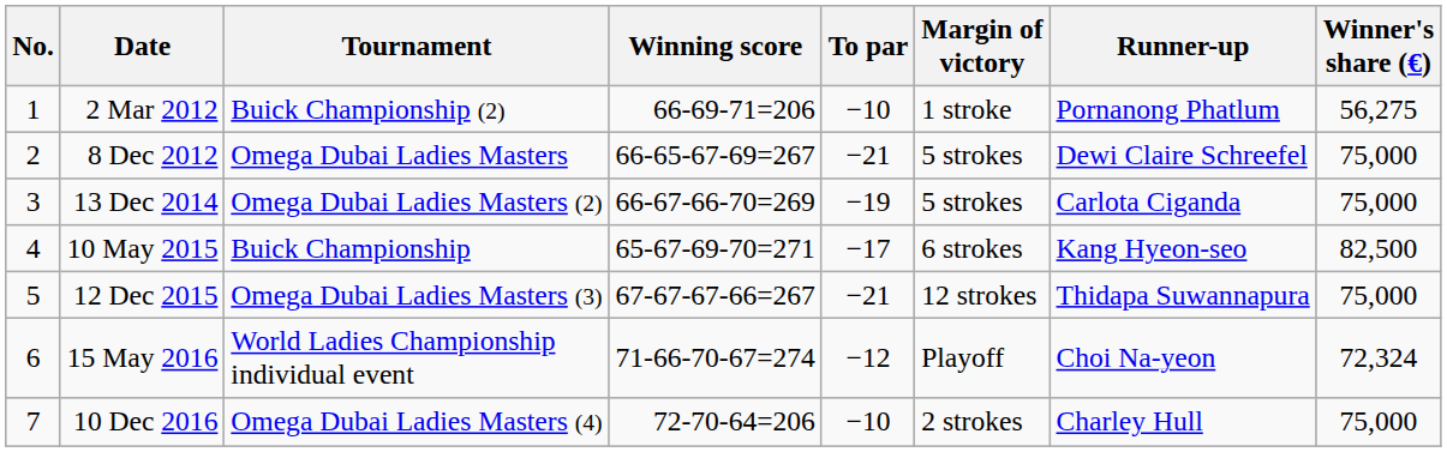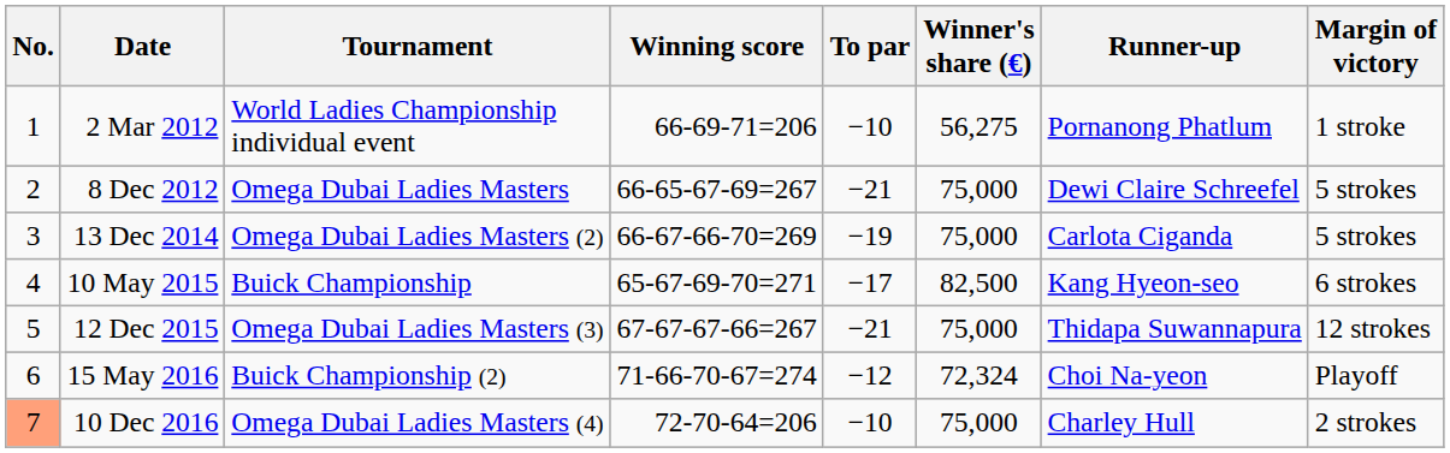 <table class="wikitable" style="font-size:95%;">
 <tr>
 <th>No.</th>
 <th>Date</th>
 <th>Tournament</th>
 <th>Winning score</th>
 <th>To par</th>
+<th>Winner's<br>share (<a href='#'>€</a>)</th>
+<th>Runner-up</th>
 <th>Margin of<br>victory</th>
-<th>Runner-up</th>
-<th>Winner's<br>share (<a href='#'>€</a>)</th>
 </tr>
 <tr>
 <td align=center>1</td>
 <td align=right>2 Mar <a href='#'>2012</a></td>
-<td><a href='#'>Buick Championship</a> <small>(2)</small></td>
+<td><a href='#'>World Ladies Championship</a><br>individual event</td>
 <td align=right>66-69-71=206</td>
 <td align=center>−10</td>
+<td align=center>56,275</td>
+<td> <a href='#'>Pornanong Phatlum</a></td>
 <td>1 stroke</td>
-<td> <a href='#'>Pornanong Phatlum</a></td>
-<td align=center>56,275</td>
 </tr>
 <tr>
 <td align=center>2</td>
 <td align=right>8 Dec <a href='#'>2012</a></td>
 <td><a href='#'>Omega Dubai Ladies Masters</a></td>
 <td align=right>66-65-67-69=267</td>
 <td align=center>−21</td>
+<td align=center>75,000</td>
+<td> <a href='#'>Dewi Claire Schreefel</a></td>
 <td>5 strokes</td>
-<td> <a href='#'>Dewi Claire Schreefel</a></td>
-<td align=center>75,000</td>
 </tr>
 <tr>
 <td align=center>3</td>
 <td align=right>13 Dec <a href='#'>2014</a></td>
 <td><a href='#'>Omega Dubai Ladies Masters</a> <small>(2)</small></td>
 <td align=right>66-67-66-70=269</td>
 <td align=center>−19</td>
+<td align=center>75,000</td>
+<td> <a href='#'>Carlota Ciganda</a></td>
 <td>5 strokes</td>
-<td> <a href='#'>Carlota Ciganda</a></td>
-<td align=center>75,000</td>
 </tr>
 <tr>
 <td align=center>4</td>
 <td align=right>10 May <a href='#'>2015</a></td>
 <td><a href='#'>Buick Championship</a></td>
 <td align=right>65-67-69-70=271</td>
 <td align=center>−17</td>
+<td align=center>82,500</td>
+<td> <a href='#'>Kang Hyeon-seo</a></td>
 <td>6 strokes</td>
-<td> <a href='#'>Kang Hyeon-seo</a></td>
-<td align=center>82,500</td>
 </tr>
 <tr>
 <td align=center>5</td>
 <td align=right>12 Dec <a href='#'>2015</a></td>
 <td><a href='#'>Omega Dubai Ladies Masters</a> <small>(3)</small></td>
 <td align=right>67-67-67-66=267</td>
 <td align=center>−21</td>
+<td align=center>75,000</td>
+<td> <a href='#'>Thidapa Suwannapura</a></td>
 <td>12 strokes</td>
-<td> <a href='#'>Thidapa Suwannapura</a></td>
-<td align=center>75,000</td>
 </tr>
 <tr>
 <td align=center>6</td>
 <td align=right>15 May <a href='#'>2016</a></td>
-<td><a href='#'>World Ladies Championship</a><br>individual event</td>
+<td><a href='#'>Buick Championship</a> <small>(2)</small></td>
 <td align=right>71-66-70-67=274</td>
 <td align=center>−12</td>
+<td align=center>72,324</td>
+<td> <a href='#'>Choi Na-yeon</a></td>
 <td>Playoff</td>
-<td> <a href='#'>Choi Na-yeon</a></td>
-<td align=center>72,324</td>
 </tr>
 <tr>
-<td align=center>7</td>
+<td align=center style="background: lightsalmon;">7</td>
 <td align=right>10 Dec <a href='#'>2016</a></td>
 <td><a href='#'>Omega Dubai Ladies Masters</a> <small>(4)</small></td>
 <td align=right>72-70-64=206</td>
 <td align=center>−10</td>
+<td align=center>75,000</td>
+<td> <a href='#'>Charley Hull</a></td>
 <td>2 strokes</td>
-<td> <a href='#'>Charley Hull</a></td>
-<td align=center>75,000</td>
 </tr>
 </table>
